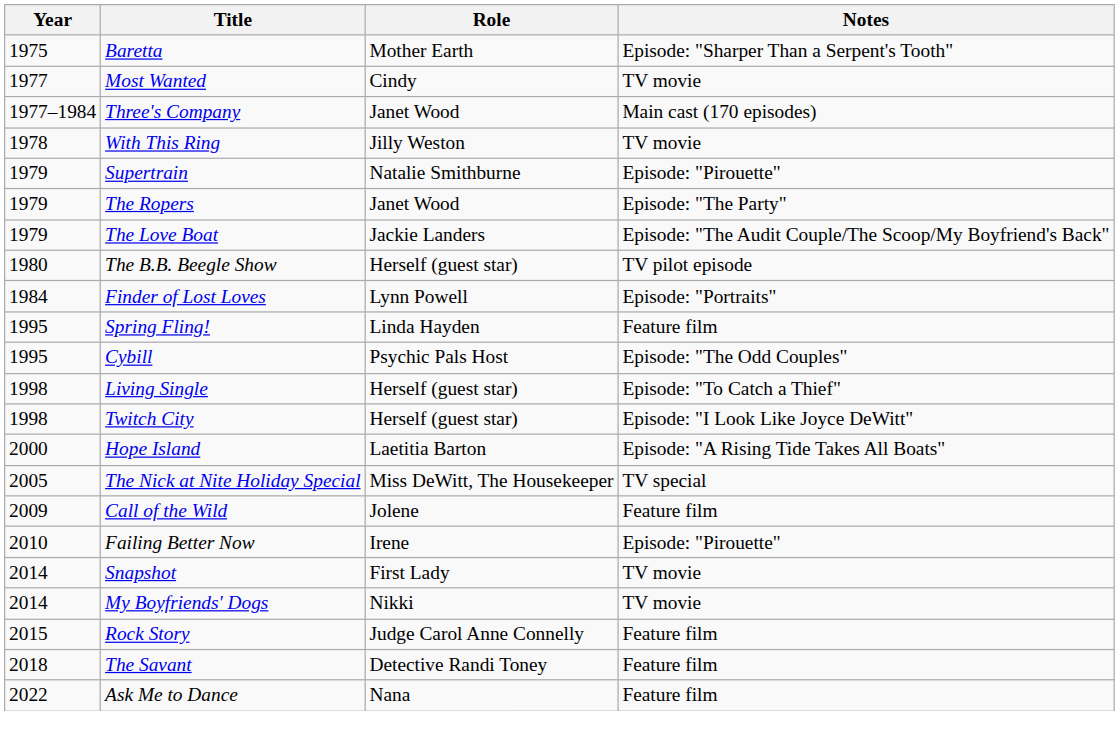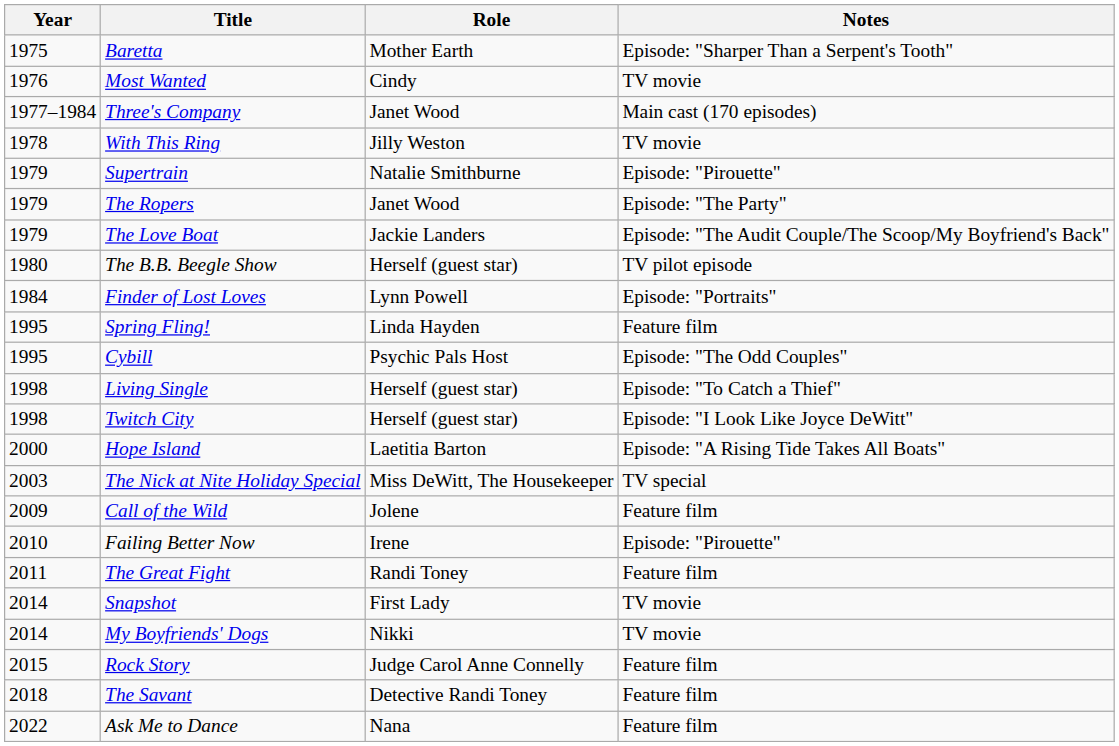 <table class="wikitable sortable">
 <tr style="text-align:center;">
 <th>Year</th>
 <th>Title</th>
 <th>Role</th>
 <th>Notes</th>
 </tr>
 <tr>
 <td>1975</td>
 <td><em><a href='#'>Baretta</a></em></td>
 <td>Mother Earth</td>
 <td>Episode: "Sharper Than a Serpent's Tooth"</td>
 </tr>
 <tr>
-<td>1977</td>
+<td>1976</td>
 <td><em><a href='#'>Most Wanted</a></em></td>
 <td>Cindy</td>
 <td>TV movie</td>
 </tr>
 <tr>
 <td>1977–1984</td>
 <td><em><a href='#'>Three's Company</a></em></td>
 <td>Janet Wood</td>
 <td>Main cast (170 episodes)</td>
 </tr>
 <tr>
 <td>1978</td>
 <td><em><a href='#'>With This Ring</a></em></td>
 <td>Jilly Weston</td>
 <td>TV movie</td>
 </tr>
 <tr>
 <td>1979</td>
 <td><em><a href='#'>Supertrain</a></em></td>
 <td>Natalie Smithburne</td>
 <td>Episode: "Pirouette"</td>
 </tr>
 <tr>
 <td>1979</td>
 <td><em><a href='#'>The Ropers</a></em></td>
 <td>Janet Wood</td>
 <td>Episode: "The Party"</td>
 </tr>
 <tr>
 <td>1979</td>
 <td><em><a href='#'>The Love Boat</a></em></td>
 <td>Jackie Landers</td>
 <td>Episode: "The Audit Couple/The Scoop/My Boyfriend's Back"</td>
 </tr>
 <tr>
 <td>1980</td>
 <td><em>The B.B. Beegle Show</em></td>
 <td>Herself (guest star)</td>
 <td>TV pilot episode</td>
 </tr>
 <tr>
 <td>1984</td>
 <td><em><a href='#'>Finder of Lost Loves</a></em></td>
 <td>Lynn Powell</td>
 <td>Episode: "Portraits"</td>
 </tr>
 <tr>
 <td>1995</td>
 <td><em><a href='#'>Spring Fling!</a></em></td>
 <td>Linda Hayden</td>
 <td>Feature film</td>
 </tr>
 <tr>
 <td>1995</td>
 <td><em><a href='#'>Cybill</a></em></td>
 <td>Psychic Pals Host</td>
 <td>Episode: "The Odd Couples"</td>
 </tr>
 <tr>
 <td>1998</td>
 <td><em><a href='#'>Living Single</a></em></td>
 <td>Herself (guest star)</td>
 <td>Episode: "To Catch a Thief"</td>
 </tr>
 <tr>
 <td>1998</td>
 <td><em><a href='#'>Twitch City</a></em></td>
 <td>Herself (guest star)</td>
 <td>Episode: "I Look Like Joyce DeWitt"</td>
 </tr>
 <tr>
 <td>2000</td>
 <td><em><a href='#'>Hope Island</a></em></td>
 <td>Laetitia Barton</td>
 <td>Episode: "A Rising Tide Takes All Boats"</td>
 </tr>
 <tr>
-<td>2005</td>
+<td>2003</td>
 <td><em><a href='#'>The Nick at Nite Holiday Special</a></em></td>
 <td>Miss DeWitt, The Housekeeper</td>
 <td>TV special</td>
 </tr>
 <tr>
 <td>2009</td>
 <td><em><a href='#'>Call of the Wild</a></em></td>
 <td>Jolene</td>
 <td>Feature film</td>
 </tr>
 <tr>
 <td>2010</td>
 <td><em>Failing Better Now</em></td>
 <td>Irene</td>
 <td>Episode: "Pirouette"</td>
+</tr>
+<tr>
+<td>2011</td>
+<td><em><a href='#'>The Great Fight</a></em></td>
+<td>Randi Toney</td>
+<td>Feature film</td>
 </tr>
 <tr>
 <td>2014</td>
 <td><em><a href='#'>Snapshot</a></em></td>
 <td>First Lady</td>
 <td>TV movie</td>
 </tr>
 <tr>
 <td>2014</td>
 <td><em><a href='#'>My Boyfriends' Dogs</a></em></td>
 <td>Nikki</td>
 <td>TV movie</td>
 </tr>
 <tr>
 <td>2015</td>
 <td><em><a href='#'>Rock Story</a></em></td>
 <td>Judge Carol Anne Connelly</td>
 <td>Feature film</td>
 </tr>
 <tr>
 <td>2018</td>
 <td><em><a href='#'>The Savant</a></em></td>
 <td>Detective Randi Toney</td>
 <td>Feature film</td>
 </tr>
 <tr>
 <td>2022</td>
 <td><em>Ask Me to Dance</em></td>
 <td>Nana</td>
 <td>Feature film</td>
 </tr>
 </table>
